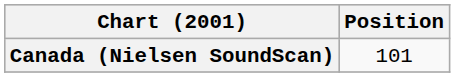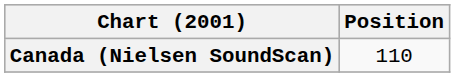 <table class="wikitable plainrowheaders" style="text-align:center">
 <tr>
 <th scope="col">Chart (2001)</th>
 <th scope="col">Position</th>
 </tr>
 <tr>
 <th scope="row">Canada (Nielsen SoundScan)</th>
-<td>101</td>
+<td>110</td>
 </tr>
 </table>
